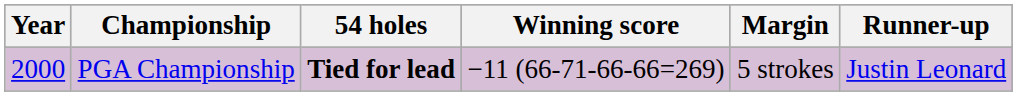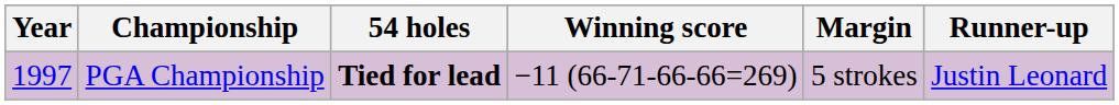 <table class="wikitable">
 <tr>
 <th>Year</th>
 <th>Championship</th>
 <th>54 holes</th>
 <th>Winning score</th>
 <th>Margin</th>
 <th>Runner-up</th>
 </tr>
 <tr style="background:#D8BFD8;">
-<td><a href='#'>2000</a></td>
+<td><a href='#'>1997</a></td>
 <td><a href='#'>PGA Championship</a></td>
 <td><strong>Tied for lead</strong></td>
 <td>−11 (66-71-66-66=269)</td>
 <td>5 strokes</td>
 <td> <a href='#'>Justin Leonard</a></td>
 </tr>
 </table>
